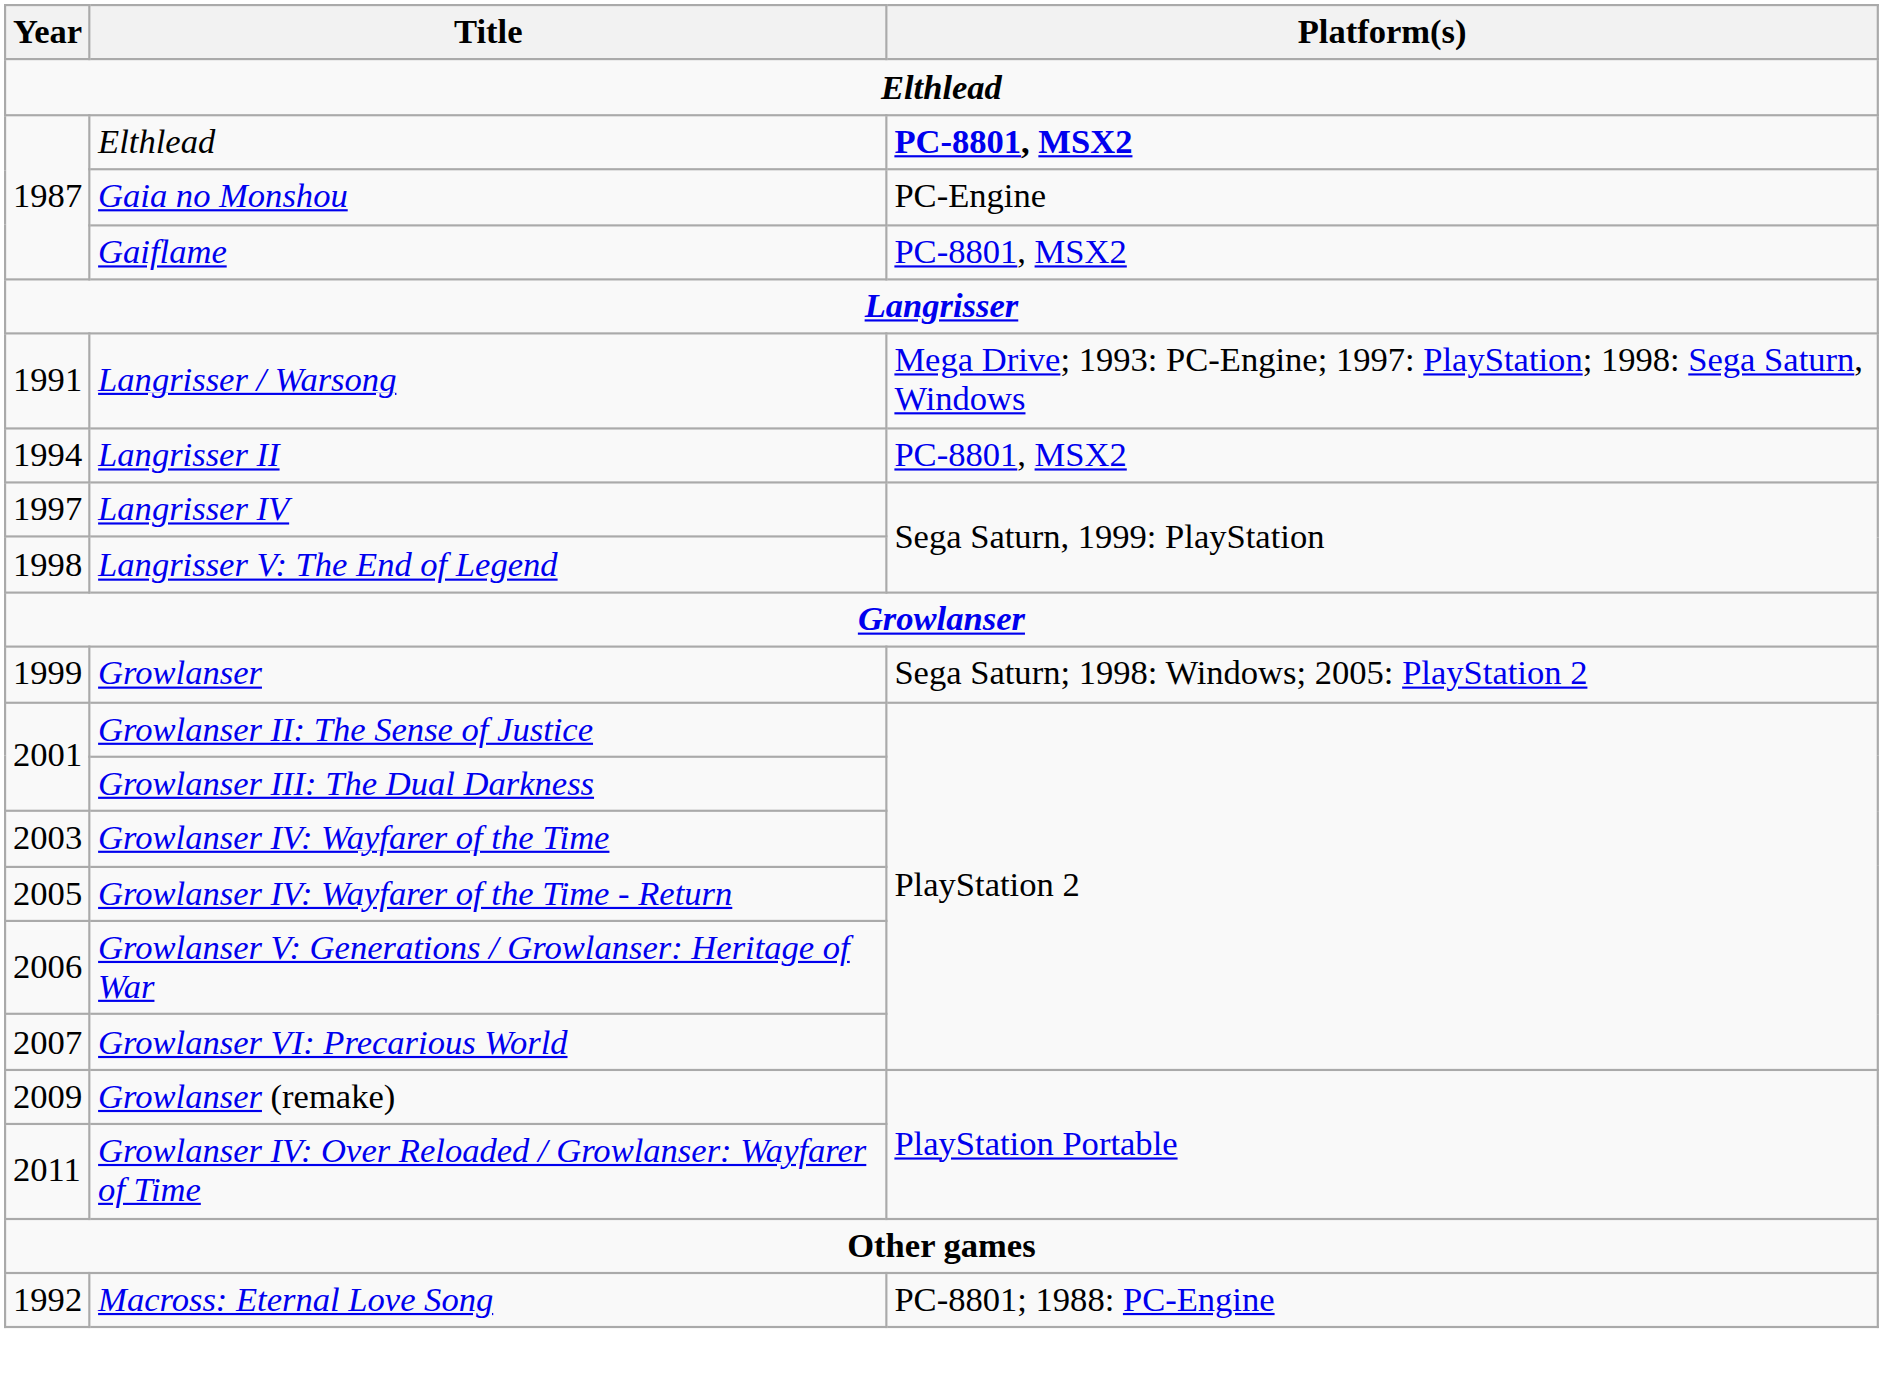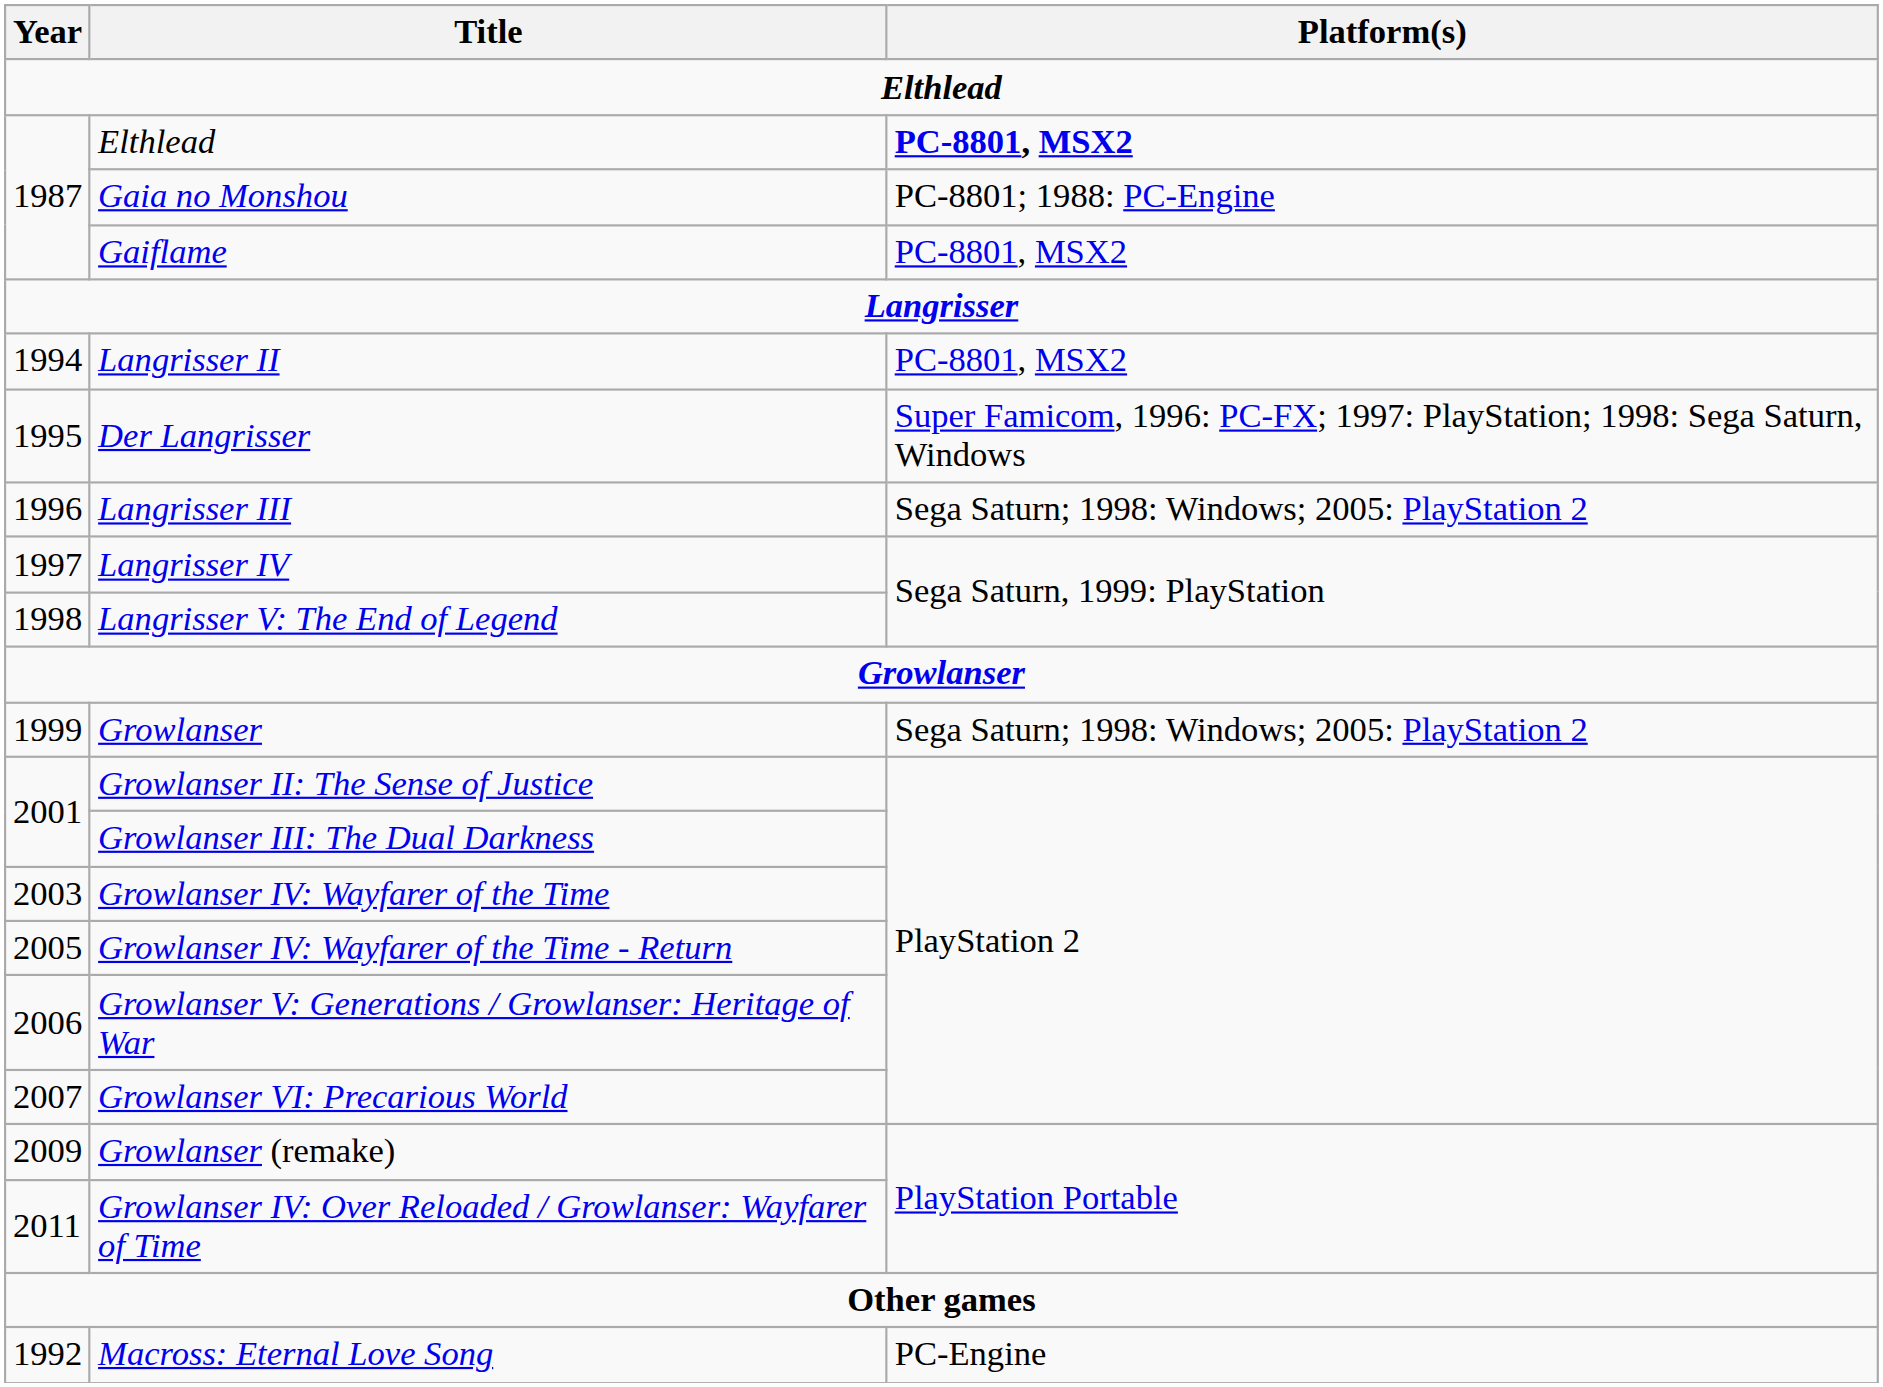 <table class="wikitable sortable">
 <tr>
 <th>Year</th>
 <th>Title</th>
 <th>Platform(s)</th>
 </tr>
 <tr>
 <td colspan="3" align="center"><strong><em>Elthlead</em></strong></td>
 </tr>
 <tr>
 <td rowspan="3">1987</td>
 <td><em>Elthlead</em></td>
 <td><strong><a href='#'>PC-8801</a>, <a href='#'>MSX2</a></strong></td>
 </tr>
 <tr>
 <td><em><a href='#'>Gaia no Monshou</a></em></td>
-<td>PC-Engine</td>
+<td>PC-8801; 1988: <a href='#'>PC-Engine</a></td>
 </tr>
 <tr>
 <td><em><a href='#'>Gaiflame</a></em></td>
 <td><a href='#'>PC-8801</a>, <a href='#'>MSX2</a></td>
 </tr>
 <tr>
 <td colspan="3" align="center"><strong><em><a href='#'>Langrisser</a></em></strong></td>
 </tr>
 <tr>
-<td>1991</td>
-<td><em><a href='#'>Langrisser / Warsong</a></em></td>
-<td><a href='#'>Mega Drive</a>; 1993: PC-Engine; 1997: <a href='#'>PlayStation</a>; 1998: <a href='#'>Sega Saturn</a>, <a href='#'>Windows</a></td>
-</tr>
-<tr>
 <td>1994</td>
 <td><em><a href='#'>Langrisser II</a></em></td>
 <td><a href='#'>PC-8801</a>, <a href='#'>MSX2</a></td>
+</tr>
+<tr>
+<td>1995</td>
+<td><em><a href='#'>Der Langrisser</a></em></td>
+<td><a href='#'>Super Famicom</a>, 1996: <a href='#'>PC-FX</a>; 1997: PlayStation; 1998: Sega Saturn, Windows</td>
+</tr>
+<tr>
+<td>1996</td>
+<td><em><a href='#'>Langrisser III</a></em></td>
+<td>Sega Saturn; 1998: Windows; 2005: <a href='#'>PlayStation 2</a></td>
 </tr>
 <tr>
 <td>1997</td>
 <td><em><a href='#'>Langrisser IV</a></em></td>
 <td rowspan="2">Sega Saturn, 1999: PlayStation</td>
 </tr>
 <tr>
 <td>1998</td>
 <td><em><a href='#'>Langrisser V: The End of Legend</a></em></td>
 </tr>
 <tr>
 <td colspan="3" align="center"><strong><em><a href='#'>Growlanser</a></em></strong></td>
 </tr>
 <tr>
 <td>1999</td>
 <td><em><a href='#'>Growlanser</a></em></td>
 <td>Sega Saturn; 1998: Windows; 2005: <a href='#'>PlayStation 2</a></td>
 </tr>
 <tr>
 <td rowspan="2">2001</td>
 <td><em><a href='#'>Growlanser II: The Sense of Justice</a></em></td>
 <td rowspan="6">PlayStation 2</td>
 </tr>
 <tr>
 <td><em><a href='#'>Growlanser III: The Dual Darkness</a></em></td>
 </tr>
 <tr>
 <td>2003</td>
 <td><em><a href='#'>Growlanser IV: Wayfarer of the Time</a></em></td>
 </tr>
 <tr>
 <td>2005</td>
 <td><em><a href='#'>Growlanser IV: Wayfarer of the Time - Return</a></em></td>
 </tr>
 <tr>
 <td>2006</td>
 <td><em><a href='#'>Growlanser V: Generations / Growlanser: Heritage of War</a></em></td>
 </tr>
 <tr>
 <td>2007</td>
 <td><em><a href='#'>Growlanser VI: Precarious World</a></em></td>
 </tr>
 <tr>
 <td>2009</td>
 <td><em><a href='#'>Growlanser</a></em> (remake)</td>
 <td rowspan="2"><a href='#'>PlayStation Portable</a></td>
 </tr>
 <tr>
 <td>2011</td>
 <td><em><a href='#'>Growlanser IV: Over Reloaded / Growlanser: Wayfarer of Time</a></em></td>
 </tr>
 <tr>
 <td colspan="3" align="center"><strong>Other games</strong></td>
 </tr>
 <tr>
 <td>1992</td>
 <td><em><a href='#'>Macross: Eternal Love Song</a></em></td>
-<td>PC-8801; 1988: <a href='#'>PC-Engine</a></td>
+<td>PC-Engine</td>
 </tr>
 </table>
